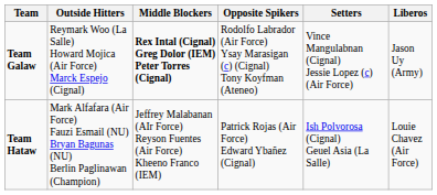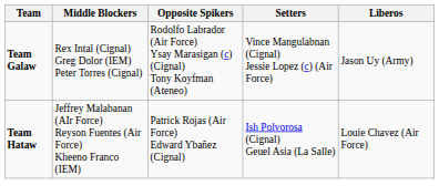 <table class="wikitable sortable" style="width:90%; font-size:85%; text-align:left">
 <tr>
 <th width=10%>Team</th>
-<th width=20%>Outside Hitters</th>
 <th width=20%>Middle Blockers</th>
 <th width=20%>Opposite Spikers</th>
 <th width=20%>Setters</th>
 <th width=20%>Liberos</th>
 </tr>
 <tr>
 <td><strong>Team Galaw</strong></td>
-<td>Reymark Woo (La Salle)<br>Howard Mojica (Air Force)<br><a href='#'>Marck Espejo</a> (Cignal)</td>
-<td><strong>Rex Intal (Cignal)<br>Greg Dolor (IEM)<br>Peter Torres (Cignal)</strong></td>
+<td>Rex Intal (Cignal)<br>Greg Dolor (IEM)<br>Peter Torres (Cignal)</td>
 <td>Rodolfo Labrador (Air Force)<br>Ysay Marasigan (<a href='#'>c</a>) (Cignal)<br>Tony Koyfman (Ateneo)</td>
 <td>Vince Mangulabnan (Cignal)<br>Jessie Lopez (<a href='#'>c</a>) (Air Force)</td>
 <td>Jason Uy (Army)</td>
 </tr>
 <tr>
 <td><strong>Team Hataw</strong></td>
-<td>Mark Alfafara (Air Force)<br>Fauzi Esmail (NU)<br><a href='#'>Bryan Bagunas</a> (NU)<br>Berlin Paglinawan (Champion)</td>
 <td>Jeffrey Malabanan (AIr Force)<br>Reyson Fuentes (Air Force)<br>Kheeno Franco (IEM)</td>
 <td>Patrick Rojas (Air Force)<br>Edward Ybañez (Cignal)</td>
 <td><a href='#'>Ish Polvorosa</a> (Cignal)<br>Geuel Asia (La Salle)</td>
 <td>Louie Chavez (Air Force)</td>
 </tr>
 </table>
